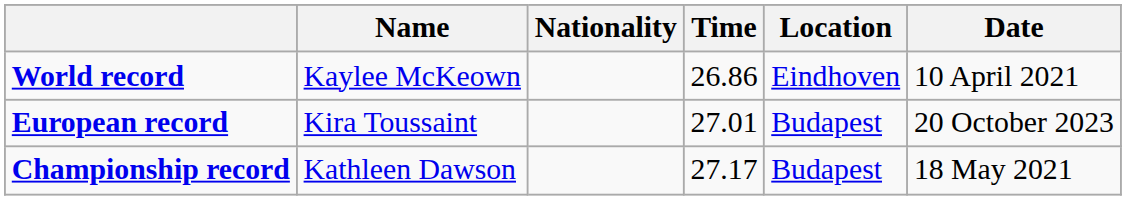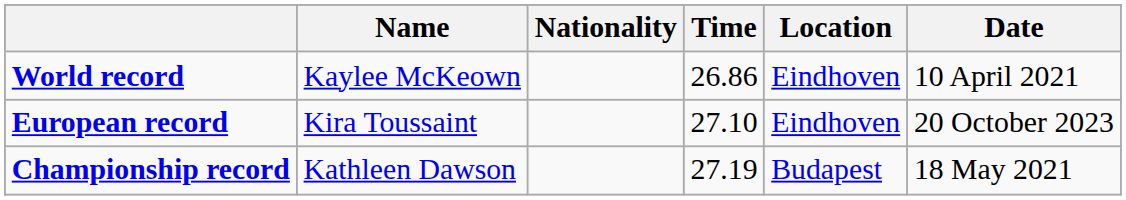 <table class=wikitable>
 <tr>
 <th></th>
 <th>Name</th>
 <th>Nationality</th>
 <th>Time</th>
 <th>Location</th>
 <th>Date</th>
 </tr>
 <tr>
 <td><strong><a href='#'>World record</a></strong></td>
 <td><a href='#'>Kaylee McKeown</a></td>
 <td></td>
 <td>26.86</td>
 <td><a href='#'>Eindhoven</a></td>
 <td>10 April 2021</td>
 </tr>
 <tr>
 <td><strong><a href='#'>European record</a></strong></td>
 <td><a href='#'>Kira Toussaint</a></td>
 <td></td>
-<td>27.01</td>
-<td><a href='#'>Budapest</a></td>
+<td>27.10</td>
+<td><a href='#'>Eindhoven</a></td>
 <td>20 October 2023</td>
 </tr>
 <tr>
 <td><strong><a href='#'>Championship record</a></strong></td>
 <td><a href='#'>Kathleen Dawson</a></td>
 <td></td>
-<td>27.17</td>
+<td>27.19</td>
 <td><a href='#'>Budapest</a></td>
 <td>18 May 2021</td>
 </tr>
 </table>
